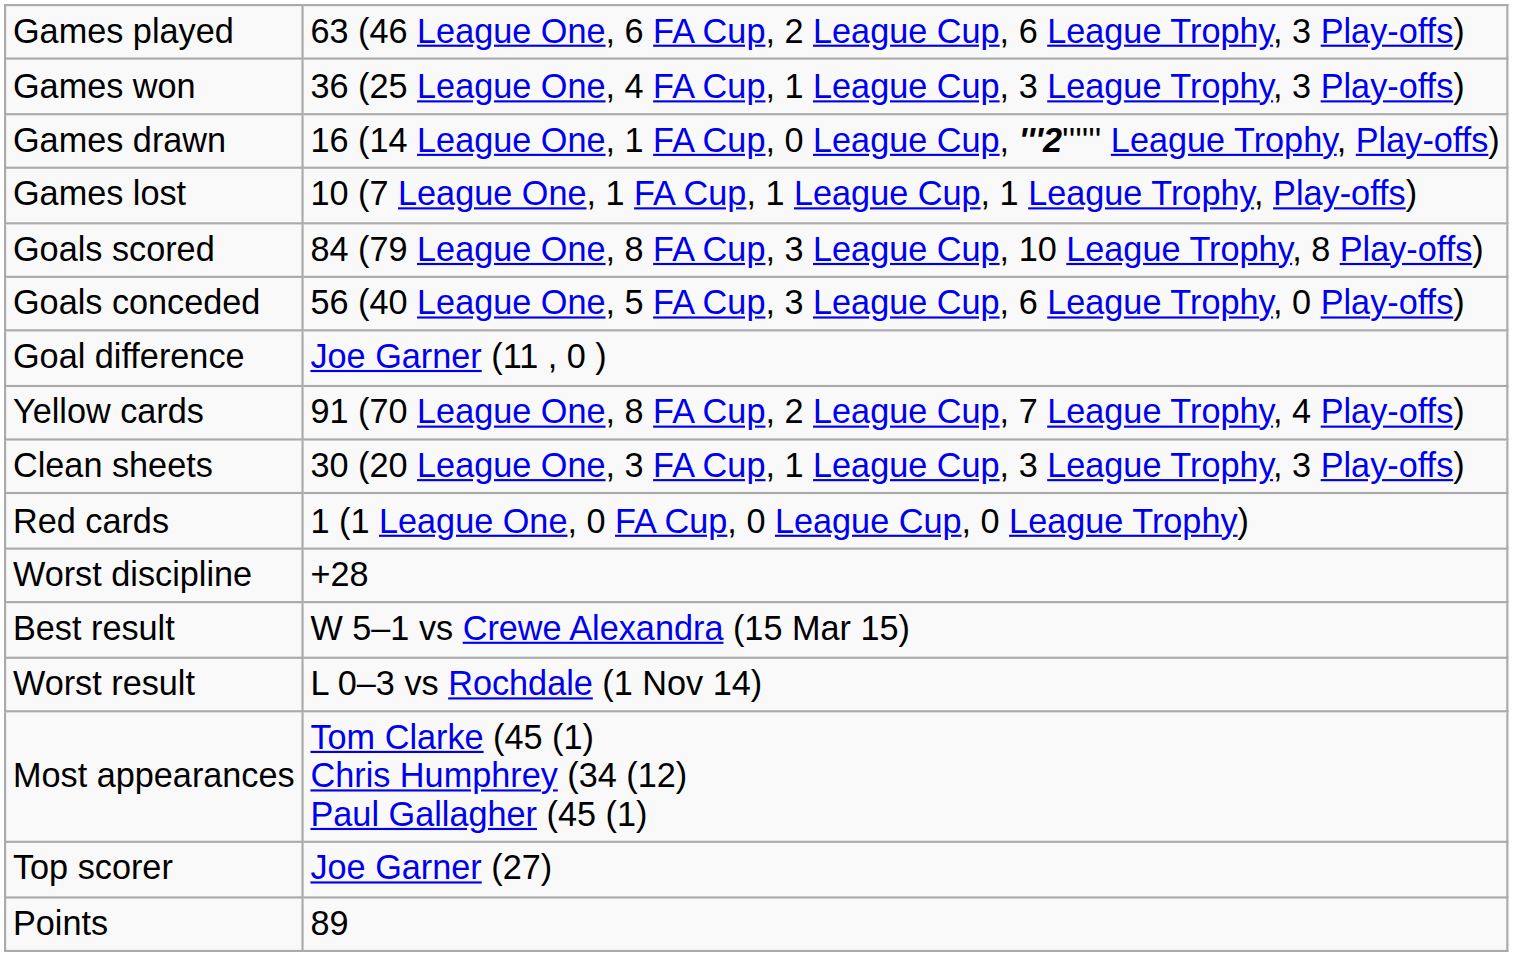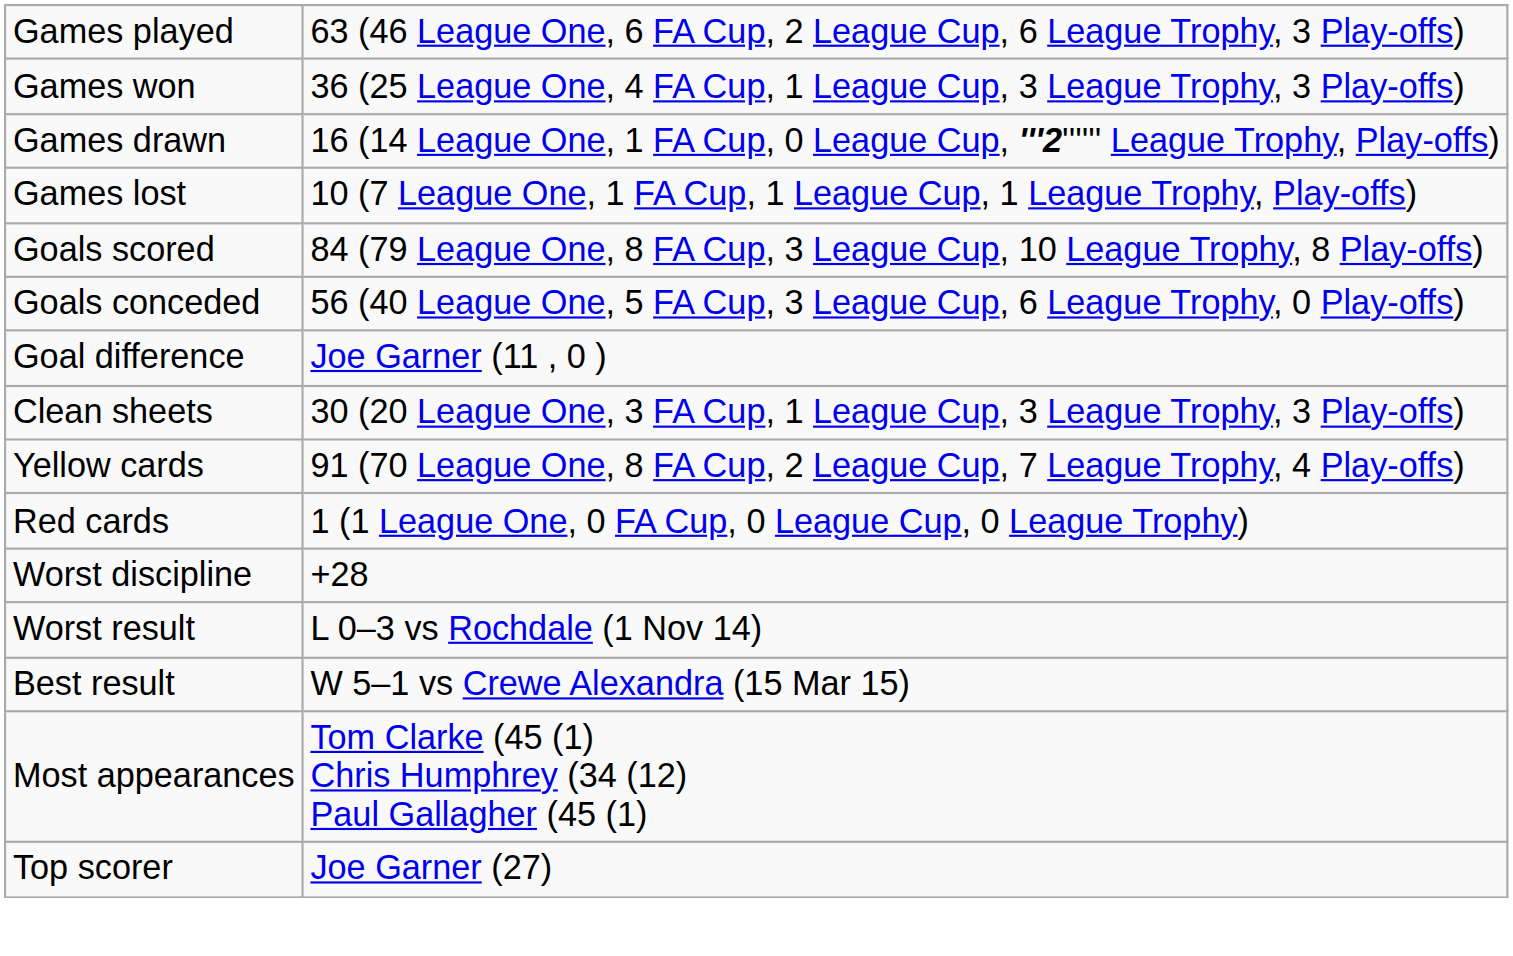 <table class="wikitable">
 <tr>
 <td>Games played</td>
 <td>63 (46 <a href='#'>League One</a>, 6 <a href='#'>FA Cup</a>, 2 <a href='#'>League Cup</a>, 6 <a href='#'>League Trophy</a>, 3 <a href='#'>Play-offs</a>)</td>
 </tr>
 <tr>
 <td>Games won</td>
 <td>36 (25 <a href='#'>League One</a>, 4 <a href='#'>FA Cup</a>, 1 <a href='#'>League Cup</a>, 3 <a href='#'>League Trophy</a>, 3 <a href='#'>Play-offs</a>)</td>
 </tr>
 <tr>
 <td>Games drawn</td>
 <td>16 (14 <a href='#'>League One</a>, 1 <a href='#'>FA Cup</a>, 0 <a href='#'>League Cup</a>, <strong><em>'''2</em></strong>'''''' <a href='#'>League Trophy</a>, <a href='#'>Play-offs</a>)</td>
 </tr>
 <tr>
 <td>Games lost</td>
 <td>10 (7 <a href='#'>League One</a>, 1 <a href='#'>FA Cup</a>, 1 <a href='#'>League Cup</a>, 1 <a href='#'>League Trophy</a>, <a href='#'>Play-offs</a>)</td>
 </tr>
 <tr>
 <td>Goals scored</td>
 <td>84 (79 <a href='#'>League One</a>, 8 <a href='#'>FA Cup</a>, 3 <a href='#'>League Cup</a>, 10 <a href='#'>League Trophy</a>, 8 <a href='#'>Play-offs</a>)</td>
 </tr>
 <tr>
 <td>Goals conceded</td>
 <td>56  (40 <a href='#'>League One</a>, 5 <a href='#'>FA Cup</a>, 3 <a href='#'>League Cup</a>, 6 <a href='#'>League Trophy</a>, 0 <a href='#'>Play-offs</a>)</td>
 </tr>
 <tr>
 <td>Goal difference</td>
 <td><a href='#'>Joe Garner</a> (11 , 0 )</td>
 </tr>
 <tr>
+<td>Clean sheets</td>
+<td>30 (20 <a href='#'>League One</a>, 3 <a href='#'>FA Cup</a>, 1 <a href='#'>League Cup</a>, 3 <a href='#'>League Trophy</a>, 3 <a href='#'>Play-offs</a>)</td>
+</tr>
+<tr>
 <td>Yellow cards</td>
 <td>91 (70 <a href='#'>League One</a>, 8 <a href='#'>FA Cup</a>, 2 <a href='#'>League Cup</a>, 7 <a href='#'>League Trophy</a>, 4 <a href='#'>Play-offs</a>)</td>
-</tr>
-<tr>
-<td>Clean sheets</td>
-<td>30 (20 <a href='#'>League One</a>, 3 <a href='#'>FA Cup</a>, 1 <a href='#'>League Cup</a>, 3 <a href='#'>League Trophy</a>, 3 <a href='#'>Play-offs</a>)</td>
 </tr>
 <tr>
 <td>Red cards</td>
 <td>1 (1 <a href='#'>League One</a>, 0 <a href='#'>FA Cup</a>, 0 <a href='#'>League Cup</a>, 0 <a href='#'>League Trophy</a>)</td>
 </tr>
 <tr>
 <td>Worst discipline</td>
 <td>+28</td>
 </tr>
 <tr>
+<td>Worst result</td>
+<td>L 0–3 vs <a href='#'>Rochdale</a> (1 Nov 14)</td>
+</tr>
+<tr>
 <td>Best result</td>
 <td>W 5–1 vs <a href='#'>Crewe Alexandra</a> (15 Mar 15)</td>
-</tr>
-<tr>
-<td>Worst result</td>
-<td>L 0–3 vs <a href='#'>Rochdale</a> (1 Nov 14)</td>
 </tr>
 <tr>
 <td>Most appearances</td>
 <td> <a href='#'>Tom Clarke</a> (45 (1)<br> <a href='#'>Chris Humphrey</a> (34 (12)<br> <a href='#'>Paul Gallagher</a> (45 (1)</td>
 </tr>
 <tr>
 <td>Top scorer</td>
 <td> <a href='#'>Joe Garner</a> (27)</td>
 </tr>
-<tr>
-<td>Points</td>
-<td>89</td>
-</tr>
 </table>
